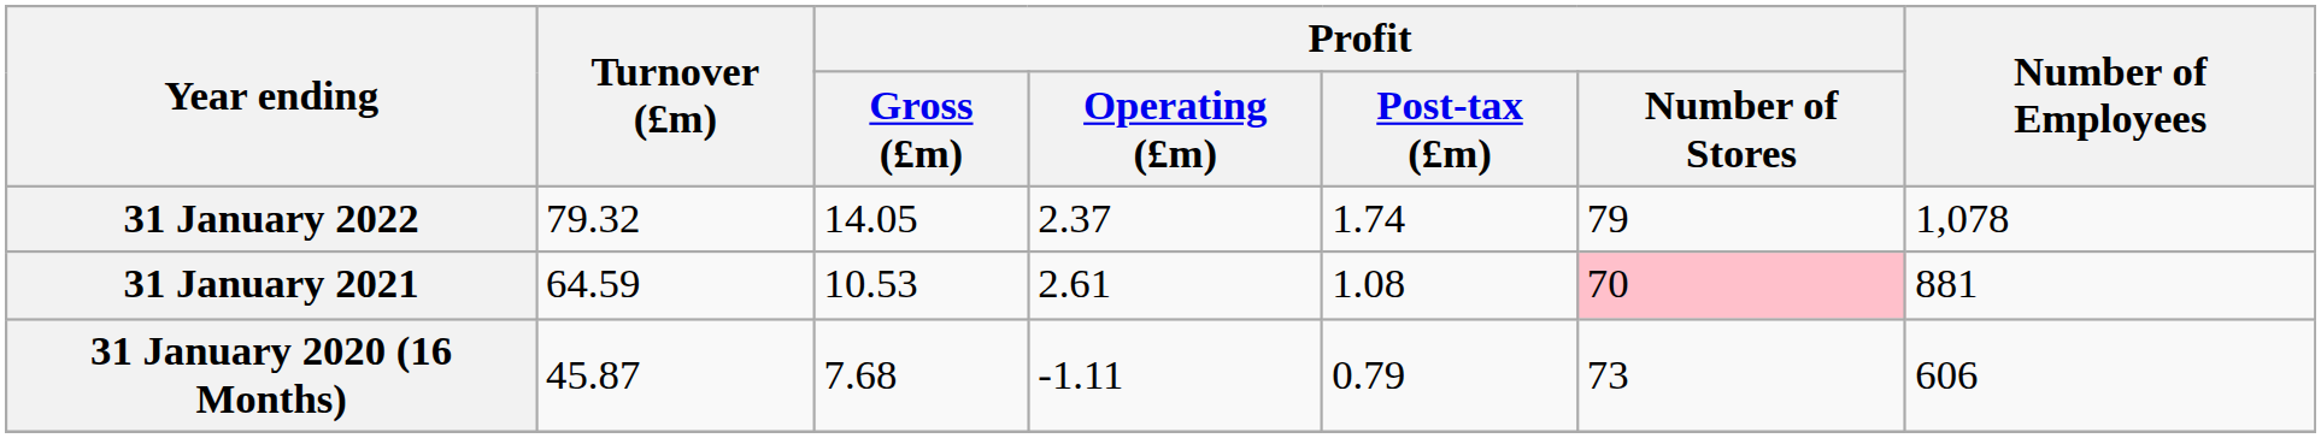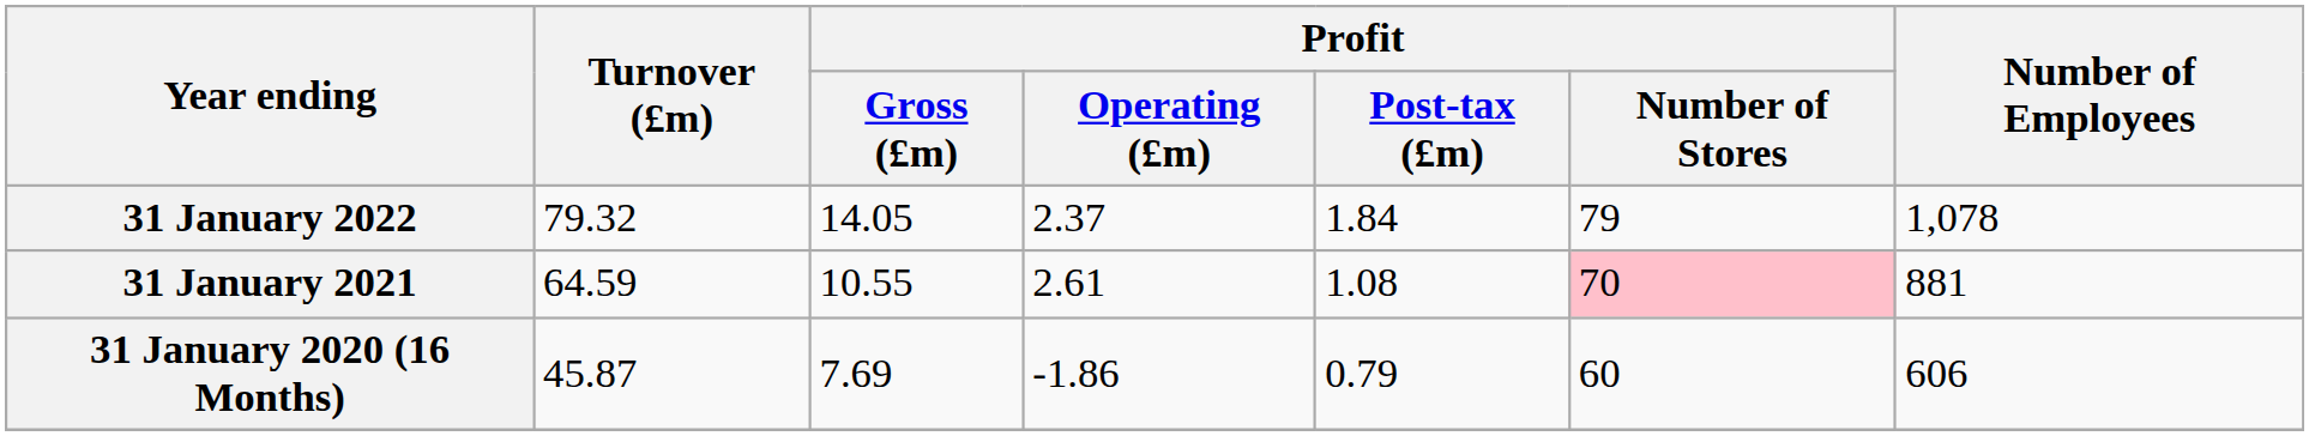 <table class="wikitable" style="margin: 0 auto 0 auto;">
 <tr>
 <th rowspan=2>Year ending</th>
 <th rowspan=2>Turnover (£m)</th>
 <th colspan=4>Profit</th>
 <th rowspan=2>Number of Employees</th>
 </tr>
 <tr>
 <th><a href='#'>Gross</a> (£m)</th>
 <th><a href='#'>Operating</a> (£m)</th>
 <th><a href='#'>Post-tax</a> (£m)</th>
 <th>Number of Stores</th>
 </tr>
 <tr>
 <th>31 January 2022</th>
 <td>79.32</td>
 <td>14.05</td>
 <td>2.37</td>
-<td>1.74</td>
+<td>1.84</td>
 <td>79</td>
 <td>1,078</td>
 </tr>
 <tr>
 <th>31 January 2021</th>
 <td>64.59</td>
-<td>10.53</td>
+<td>10.55</td>
 <td>2.61</td>
 <td>1.08</td>
 <td style="background: pink;">70</td>
 <td>881</td>
 </tr>
 <tr>
 <th>31 January 2020 (16 Months)</th>
 <td>45.87</td>
-<td>7.68</td>
-<td>-1.11</td>
+<td>7.69</td>
+<td>-1.86</td>
 <td>0.79</td>
-<td>73</td>
+<td>60</td>
 <td>606</td>
 </tr>
 <tr>
 </tr>
 </table>
